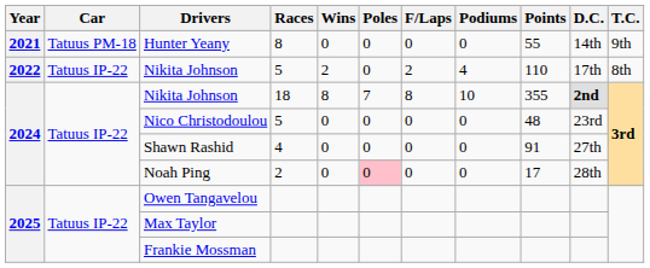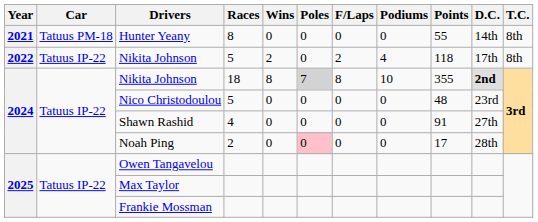 <table class="wikitable" style="font-size:85%">
 <tr>
 <th>Year</th>
 <th>Car</th>
 <th>Drivers</th>
 <th>Races</th>
 <th>Wins</th>
 <th>Poles</th>
 <th>F/Laps</th>
 <th>Podiums</th>
 <th>Points</th>
 <th>D.C.</th>
 <th>T.C.</th>
 </tr>
 <tr>
 <th><a href='#'>2021</a></th>
 <td><a href='#'>Tatuus PM-18</a></td>
 <td> <a href='#'>Hunter Yeany</a></td>
 <td>8</td>
 <td>0</td>
 <td>0</td>
 <td>0</td>
 <td>0</td>
 <td>55</td>
 <td>14th</td>
-<td>9th</td>
+<td>8th</td>
 </tr>
 <tr>
 <th><a href='#'>2022</a></th>
 <td><a href='#'>Tatuus IP-22</a></td>
 <td> <a href='#'>Nikita Johnson</a></td>
 <td>5</td>
 <td>2</td>
 <td>0</td>
 <td>2</td>
 <td>4</td>
-<td>110</td>
+<td>118</td>
 <td>17th</td>
 <td>8th</td>
 </tr>
 <tr>
 <th rowspan="4"><a href='#'>2024</a></th>
 <td rowspan="4"><a href='#'>Tatuus IP-22</a></td>
 <td> <a href='#'>Nikita Johnson</a></td>
 <td>18</td>
 <td>8</td>
-<td>7</td>
+<td style="background: lightgrey;">7</td>
 <td>8</td>
 <td>10</td>
 <td>355</td>
 <td style="background:#DFDFDF;"><strong>2nd</strong></td>
 <td rowspan="4" style="background:#FFDF9F;"><strong>3rd</strong></td>
 </tr>
 <tr>
 <td> <a href='#'>Nico Christodoulou</a></td>
 <td>5</td>
 <td>0</td>
 <td>0</td>
 <td>0</td>
 <td>0</td>
 <td>48</td>
 <td>23rd</td>
 </tr>
 <tr>
 <td> Shawn Rashid</td>
 <td>4</td>
 <td>0</td>
 <td>0</td>
 <td>0</td>
 <td>0</td>
 <td>91</td>
 <td>27th</td>
 </tr>
 <tr>
 <td> Noah Ping</td>
 <td>2</td>
 <td>0</td>
 <td style="background: pink;">0</td>
 <td>0</td>
 <td>0</td>
 <td>17</td>
 <td>28th</td>
 </tr>
 <tr>
 <th rowspan="3"><a href='#'>2025</a></th>
 <td rowspan="3"><a href='#'>Tatuus IP-22</a></td>
 <td> <a href='#'>Owen Tangavelou</a></td>
 <td></td>
 <td></td>
 <td></td>
 <td></td>
 <td></td>
 <td></td>
 <td></td>
 <td rowspan="3"></td>
 </tr>
 <tr>
 <td> <a href='#'>Max Taylor</a></td>
 <td></td>
 <td></td>
 <td></td>
 <td></td>
 <td></td>
 <td></td>
 <td></td>
 </tr>
 <tr>
 <td> <a href='#'>Frankie Mossman</a></td>
 <td></td>
 <td></td>
 <td></td>
 <td></td>
 <td></td>
 <td></td>
 <td></td>
 </tr>
 </table>
